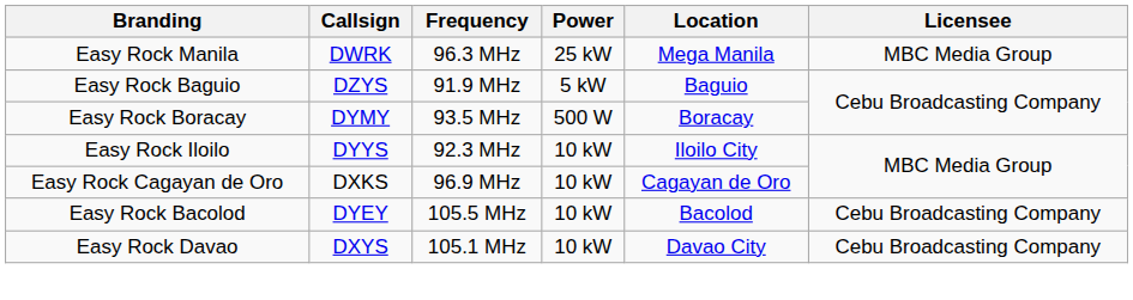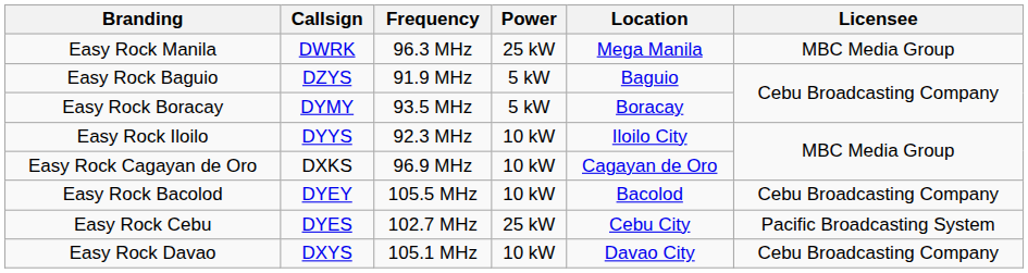 <table class="wikitable" style="width:100%; text-align:center;">
 <tr>
 <th>Branding</th>
 <th>Callsign</th>
 <th>Frequency</th>
 <th>Power</th>
 <th>Location</th>
 <th>Licensee</th>
 </tr>
 <tr>
 <td>Easy Rock Manila</td>
 <td><a href='#'>DWRK</a></td>
 <td>96.3 MHz</td>
 <td>25 kW</td>
 <td><a href='#'>Mega Manila</a></td>
 <td>MBC Media Group</td>
 </tr>
 <tr>
 <td>Easy Rock Baguio</td>
 <td><a href='#'>DZYS</a></td>
 <td>91.9 MHz</td>
 <td>5 kW</td>
 <td><a href='#'>Baguio</a></td>
 <td rowspan=2>Cebu Broadcasting Company</td>
 </tr>
 <tr>
 <td>Easy Rock Boracay</td>
 <td><a href='#'>DYMY</a></td>
 <td>93.5 MHz</td>
-<td>500 W</td>
+<td>5 kW</td>
 <td><a href='#'>Boracay</a></td>
 </tr>
 <tr>
 <td>Easy Rock Iloilo</td>
 <td><a href='#'>DYYS</a></td>
 <td>92.3 MHz</td>
 <td>10 kW</td>
 <td><a href='#'>Iloilo City</a></td>
 <td rowspan=2>MBC Media Group</td>
 </tr>
 <tr>
 <td>Easy Rock Cagayan de Oro</td>
 <td>DXKS</td>
 <td>96.9 MHz</td>
 <td>10 kW</td>
 <td><a href='#'>Cagayan de Oro</a></td>
 </tr>
 <tr>
 <td>Easy Rock Bacolod</td>
 <td><a href='#'>DYEY</a></td>
 <td>105.5 MHz</td>
 <td>10 kW</td>
 <td><a href='#'>Bacolod</a></td>
 <td>Cebu Broadcasting Company</td>
 </tr>
 <tr>
+<td>Easy Rock Cebu</td>
+<td><a href='#'>DYES</a></td>
+<td>102.7 MHz</td>
+<td>25 kW</td>
+<td><a href='#'>Cebu City</a></td>
+<td>Pacific Broadcasting System</td>
+</tr>
+<tr>
 <td>Easy Rock Davao</td>
 <td><a href='#'>DXYS</a></td>
 <td>105.1 MHz</td>
 <td>10 kW</td>
 <td><a href='#'>Davao City</a></td>
 <td>Cebu Broadcasting Company</td>
 </tr>
 </table>
